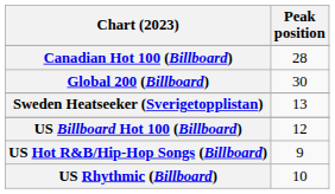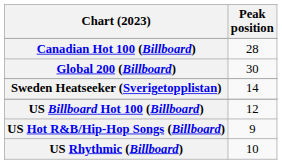 <table class="wikitable sortable plainrowheaders" style="text-align:center">
 <tr>
 <th scope="col">Chart (2023)</th>
 <th scope="col">Peak<br>position</th>
 </tr>
 <tr>
 </tr>
 <tr>
 <th scope="row"><a href='#'>Canadian Hot 100</a> (<em><a href='#'>Billboard</a></em>)</th>
 <td>28</td>
 </tr>
 <tr>
 <th scope="row"><a href='#'>Global 200</a> (<em><a href='#'>Billboard</a></em>)</th>
 <td>30</td>
 </tr>
 <tr>
 </tr>
 <tr>
 </tr>
 <tr>
 </tr>
 <tr>
 <th scope="row">Sweden Heatseeker (<a href='#'>Sverigetopplistan</a>)</th>
-<td>13</td>
+<td>14</td>
 </tr>
 <tr>
 </tr>
 <tr>
 </tr>
 <tr>
 </tr>
 <tr>
 <th scope="row">US <a href='#'><em>Billboard</em> Hot 100</a> (<em><a href='#'>Billboard</a></em>)</th>
 <td>12</td>
 </tr>
 <tr>
 <th scope="row">US <a href='#'>Hot R&B/Hip-Hop Songs</a> (<em><a href='#'>Billboard</a></em>)</th>
 <td>9</td>
 </tr>
 <tr>
 <th scope="row">US <a href='#'>Rhythmic</a> (<em><a href='#'>Billboard</a></em>)</th>
 <td>10</td>
 </tr>
 </table>
